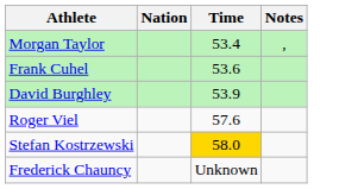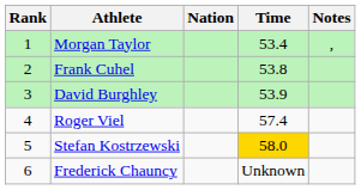 <table class="wikitable sortable" style="text-align:center">
 <tr>
+<th>Rank</th>
 <th>Athlete</th>
 <th>Nation</th>
 <th>Time</th>
 <th>Notes</th>
 </tr>
 <tr bgcolor=bbf3bb>
+<td>1</td>
 <td align=left><a href='#'>Morgan Taylor</a></td>
 <td align=left></td>
 <td>53.4</td>
 <td>, </td>
 </tr>
 <tr bgcolor=bbf3bb>
+<td>2</td>
 <td align=left><a href='#'>Frank Cuhel</a></td>
 <td align=left></td>
-<td>53.6</td>
+<td>53.8</td>
 <td></td>
 </tr>
 <tr bgcolor=bbf3bb>
+<td>3</td>
 <td align=left><a href='#'>David Burghley</a></td>
 <td align=left></td>
 <td>53.9</td>
 <td></td>
 </tr>
 <tr>
+<td>4</td>
 <td align=left><a href='#'>Roger Viel</a></td>
 <td align=left></td>
-<td>57.6</td>
+<td>57.4</td>
 <td></td>
 </tr>
 <tr>
+<td>5</td>
 <td align=left><a href='#'>Stefan Kostrzewski</a></td>
 <td align=left></td>
 <td style="background: gold;">58.0</td>
 <td></td>
 </tr>
 <tr>
+<td>6</td>
 <td align=left><a href='#'>Frederick Chauncy</a></td>
 <td align=left></td>
 <td data-sort-value=60.0>Unknown</td>
 <td></td>
 </tr>
 </table>
